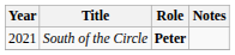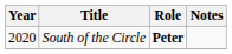 <table class="wikitable unsortable">
 <tr>
 <th>Year</th>
 <th>Title</th>
 <th>Role</th>
 <th>Notes</th>
 </tr>
 <tr>
-<td>2021</td>
+<td>2020</td>
 <td><em>South of the Circle</em></td>
 <td><strong>Peter</strong></td>
 <td></td>
 </tr>
 <tr>
 </tr>
 </table>
